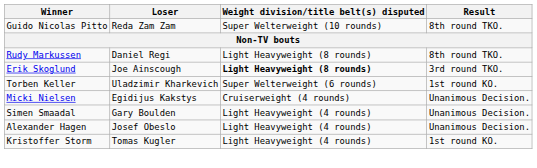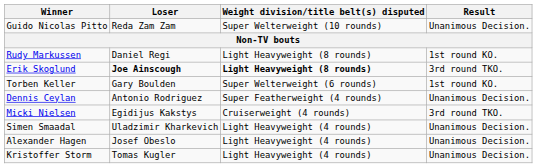 <table class=wikitable>
 <tr>
 <th>Winner</th>
 <th>Loser</th>
 <th>Weight division/title belt(s) disputed</th>
 <th>Result</th>
 </tr>
 <tr>
 <td> Guido Nicolas Pitto</td>
 <td> Reda Zam Zam</td>
 <td>Super Welterweight (10 rounds)</td>
-<td>8th round TKO.</td>
+<td>Unanimous Decision.</td>
 </tr>
 <tr>
 <th colspan=4>Non-TV bouts</th>
 </tr>
 <tr>
 <td> <a href='#'>Rudy Markussen</a></td>
 <td> Daniel Regi</td>
 <td>Light Heavyweight (8 rounds)</td>
-<td>8th round TKO.</td>
+<td>1st round KO.</td>
 </tr>
 <tr>
 <td> <a href='#'>Erik Skoglund</a></td>
-<td> Joe Ainscough</td>
+<td><strong> Joe Ainscough</strong></td>
 <td><strong>Light Heavyweight (8 rounds)</strong></td>
 <td>3rd round TKO.</td>
 </tr>
 <tr>
 <td> Torben Keller</td>
-<td> Uladzimir Kharkevich</td>
+<td> Gary Boulden</td>
 <td>Super Welterweight (6 rounds)</td>
 <td>1st round KO.</td>
+</tr>
+<tr>
+<td> <a href='#'>Dennis Ceylan</a></td>
+<td> Antonio Rodriguez</td>
+<td>Super Featherweight (4 rounds)</td>
+<td>Unanimous Decision.</td>
 </tr>
 <tr>
 <td> <a href='#'>Micki Nielsen</a></td>
 <td> Egidijus Kakstys</td>
 <td>Cruiserweight (4 rounds)</td>
-<td>Unanimous Decision.</td>
+<td>3rd round TKO.</td>
 </tr>
 <tr>
 <td> Simen Smaadal</td>
-<td> Gary Boulden</td>
+<td> Uladzimir Kharkevich</td>
 <td>Light Heavyweight (4 rounds)</td>
 <td>Unanimous Decision.</td>
 </tr>
 <tr>
 <td> Alexander Hagen</td>
 <td> Josef Obeslo</td>
 <td>Light Heavyweight (4 rounds)</td>
 <td>Unanimous Decision.</td>
 </tr>
 <tr>
 <td> Kristoffer Storm</td>
 <td> Tomas Kugler</td>
 <td>Light Heavyweight (4 rounds)</td>
-<td>1st round KO.</td>
+<td>Unanimous Decision.</td>
 </tr>
 </table>
